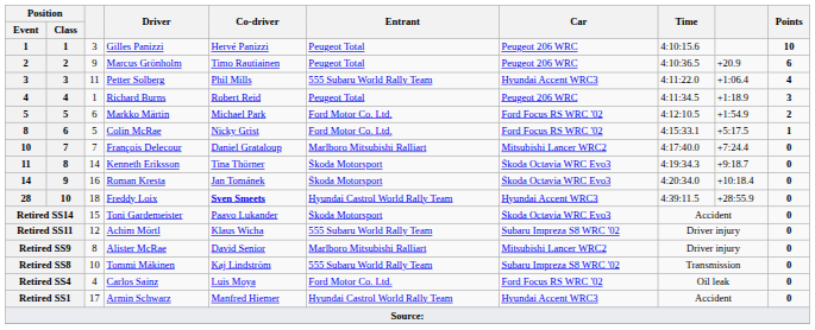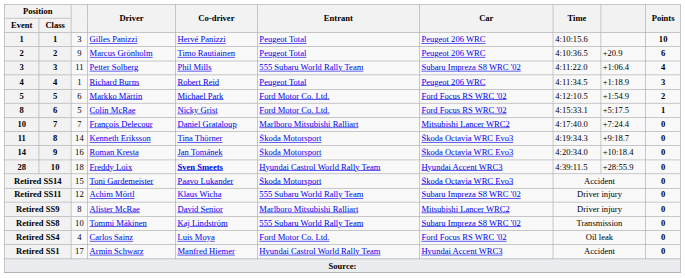 <table class="wikitable" width=85% style="font-size: 85%;">
 <tr>
 <th colspan="2">Position</th>
 <th rowspan="2"></th>
 <th rowspan="2">Driver</th>
 <th rowspan="2">Co-driver</th>
 <th rowspan="2">Entrant</th>
 <th rowspan="2">Car</th>
 <th rowspan="2">Time</th>
 <th rowspan="2"></th>
 <th rowspan="2">Points</th>
 </tr>
 <tr>
 <th>Event</th>
 <th>Class</th>
 </tr>
 <tr>
 <th>1</th>
 <th>1</th>
 <td align="center">3</td>
 <td> <a href='#'>Gilles Panizzi</a></td>
 <td> <a href='#'>Hervé Panizzi</a></td>
 <td> <a href='#'>Peugeot Total</a></td>
 <td><a href='#'>Peugeot 206 WRC</a></td>
 <td>4:10:15.6</td>
 <td></td>
 <td align="center"><strong>10</strong></td>
 </tr>
 <tr>
 <th>2</th>
 <th>2</th>
 <td align="center">9</td>
 <td> <a href='#'>Marcus Grönholm</a></td>
 <td> <a href='#'>Timo Rautiainen</a></td>
 <td> <a href='#'>Peugeot Total</a></td>
 <td><a href='#'>Peugeot 206 WRC</a></td>
 <td>4:10:36.5</td>
 <td>+20.9</td>
 <td align="center"><strong>6</strong></td>
 </tr>
 <tr>
 <th>3</th>
 <th>3</th>
 <td align="center">11</td>
 <td> <a href='#'>Petter Solberg</a></td>
 <td> <a href='#'>Phil Mills</a></td>
 <td> <a href='#'>555 Subaru World Rally Team</a></td>
-<td><a href='#'>Hyundai Accent WRC3</a></td>
+<td><a href='#'>Subaru Impreza S8 WRC '02</a></td>
 <td>4:11:22.0</td>
 <td>+1:06.4</td>
 <td align="center"><strong>4</strong></td>
 </tr>
 <tr>
 <th>4</th>
 <th>4</th>
 <td align="center">1</td>
 <td> <a href='#'>Richard Burns</a></td>
 <td> <a href='#'>Robert Reid</a></td>
 <td> <a href='#'>Peugeot Total</a></td>
 <td><a href='#'>Peugeot 206 WRC</a></td>
 <td>4:11:34.5</td>
 <td>+1:18.9</td>
 <td align="center"><strong>3</strong></td>
 </tr>
 <tr>
 <th>5</th>
 <th>5</th>
 <td align="center">6</td>
 <td> <a href='#'>Markko Märtin</a></td>
 <td> <a href='#'>Michael Park</a></td>
 <td> <a href='#'>Ford Motor Co. Ltd.</a></td>
 <td><a href='#'>Ford Focus RS WRC '02</a></td>
 <td>4:12:10.5</td>
 <td>+1:54.9</td>
 <td align="center"><strong>2</strong></td>
 </tr>
 <tr>
 <th>8</th>
 <th>6</th>
 <td align="center">5</td>
 <td> <a href='#'>Colin McRae</a></td>
 <td> <a href='#'>Nicky Grist</a></td>
 <td> <a href='#'>Ford Motor Co. Ltd.</a></td>
 <td><a href='#'>Ford Focus RS WRC '02</a></td>
 <td>4:15:33.1</td>
 <td>+5:17.5</td>
 <td align="center"><strong>1</strong></td>
 </tr>
 <tr>
 <th>10</th>
 <th>7</th>
 <td align="center">7</td>
 <td> <a href='#'>François Delecour</a></td>
 <td> <a href='#'>Daniel Grataloup</a></td>
 <td> <a href='#'>Marlboro Mitsubishi Ralliart</a></td>
 <td><a href='#'>Mitsubishi Lancer WRC2</a></td>
 <td>4:17:40.0</td>
 <td>+7:24.4</td>
 <td align="center"><strong>0</strong></td>
 </tr>
 <tr>
 <th>11</th>
 <th>8</th>
 <td align="center">14</td>
 <td> <a href='#'>Kenneth Eriksson</a></td>
 <td> <a href='#'>Tina Thörner</a></td>
 <td> <a href='#'>Škoda Motorsport</a></td>
 <td><a href='#'>Škoda Octavia WRC Evo3</a></td>
 <td>4:19:34.3</td>
 <td>+9:18.7</td>
 <td align="center"><strong>0</strong></td>
 </tr>
 <tr>
 <th>14</th>
 <th>9</th>
 <td align="center">16</td>
 <td> <a href='#'>Roman Kresta</a></td>
 <td> <a href='#'>Jan Tománek</a></td>
 <td> <a href='#'>Škoda Motorsport</a></td>
 <td><a href='#'>Škoda Octavia WRC Evo3</a></td>
 <td>4:20:34.0</td>
 <td>+10:18.4</td>
 <td align="center"><strong>0</strong></td>
 </tr>
 <tr>
 <th>28</th>
 <th>10</th>
 <td align="center">18</td>
 <td> <a href='#'>Freddy Loix</a></td>
 <td><strong> <a href='#'>Sven Smeets</a></strong></td>
 <td> <a href='#'>Hyundai Castrol World Rally Team</a></td>
 <td><a href='#'>Hyundai Accent WRC3</a></td>
 <td>4:39:11.5</td>
 <td>+28:55.9</td>
 <td align="center"><strong>0</strong></td>
 </tr>
 <tr>
 <th colspan="2">Retired SS14</th>
 <td align="center">15</td>
 <td> <a href='#'>Toni Gardemeister</a></td>
 <td> <a href='#'>Paavo Lukander</a></td>
 <td> <a href='#'>Škoda Motorsport</a></td>
 <td><a href='#'>Škoda Octavia WRC Evo3</a></td>
 <td align="center" colspan="2">Accident</td>
 <td align="center"><strong>0</strong></td>
 </tr>
 <tr>
 <th colspan="2">Retired SS11</th>
 <td align="center">12</td>
 <td> <a href='#'>Achim Mörtl</a></td>
 <td> <a href='#'>Klaus Wicha</a></td>
 <td> <a href='#'>555 Subaru World Rally Team</a></td>
 <td><a href='#'>Subaru Impreza S8 WRC '02</a></td>
 <td align="center" colspan="2">Driver injury</td>
 <td align="center"><strong>0</strong></td>
 </tr>
 <tr>
 <th colspan="2">Retired SS9</th>
 <td align="center">8</td>
 <td> <a href='#'>Alister McRae</a></td>
 <td> <a href='#'>David Senior</a></td>
 <td> <a href='#'>Marlboro Mitsubishi Ralliart</a></td>
 <td><a href='#'>Mitsubishi Lancer WRC2</a></td>
 <td align="center" colspan="2">Driver injury</td>
 <td align="center"><strong>0</strong></td>
 </tr>
 <tr>
 <th colspan="2">Retired SS8</th>
 <td align="center">10</td>
 <td> <a href='#'>Tommi Mäkinen</a></td>
 <td> <a href='#'>Kaj Lindström</a></td>
 <td> <a href='#'>555 Subaru World Rally Team</a></td>
 <td><a href='#'>Subaru Impreza S8 WRC '02</a></td>
 <td align="center" colspan="2">Transmission</td>
 <td align="center"><strong>0</strong></td>
 </tr>
 <tr>
 <th colspan="2">Retired SS4</th>
 <td align="center">4</td>
 <td> <a href='#'>Carlos Sainz</a></td>
 <td> <a href='#'>Luis Moya</a></td>
 <td> <a href='#'>Ford Motor Co. Ltd.</a></td>
 <td><a href='#'>Ford Focus RS WRC '02</a></td>
 <td align="center" colspan="2">Oil leak</td>
 <td align="center"><strong>0</strong></td>
 </tr>
 <tr>
 <th colspan="2">Retired SS1</th>
 <td align="center">17</td>
 <td> <a href='#'>Armin Schwarz</a></td>
 <td> <a href='#'>Manfred Hiemer</a></td>
 <td> <a href='#'>Hyundai Castrol World Rally Team</a></td>
 <td><a href='#'>Hyundai Accent WRC3</a></td>
 <td align="center" colspan="2">Accident</td>
 <td align="center"><strong>0</strong></td>
 </tr>
 <tr>
 <td style="background-color:#EAECF0; text-align:center" colspan="10"><strong>Source:</strong></td>
 </tr>
 <tr>
 </tr>
 </table>
